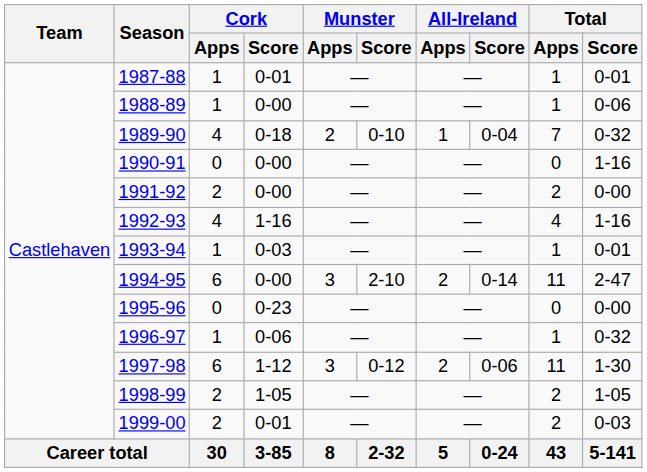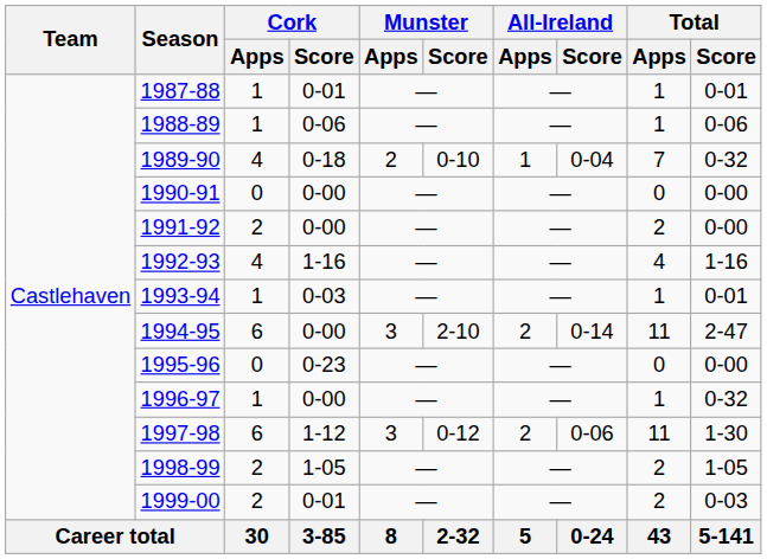 <table class="wikitable" style="text-align:center">
 <tr>
 <th rowspan="2">Team</th>
 <th rowspan="2">Season</th>
 <th colspan="2"><a href='#'>Cork</a></th>
 <th colspan="2"><a href='#'>Munster</a></th>
 <th colspan="2"><a href='#'>All-Ireland</a></th>
 <th colspan="2">Total</th>
 </tr>
 <tr>
 <th>Apps</th>
 <th>Score</th>
 <th>Apps</th>
 <th>Score</th>
 <th>Apps</th>
 <th>Score</th>
 <th>Apps</th>
 <th>Score</th>
 </tr>
 <tr>
 <td rowspan="13"><a href='#'>Castlehaven</a></td>
 <td><a href='#'>1987-88</a></td>
 <td>1</td>
 <td>0-01</td>
 <td colspan=2>—</td>
 <td colspan=2>—</td>
 <td>1</td>
 <td>0-01</td>
 </tr>
 <tr>
 <td><a href='#'>1988-89</a></td>
 <td>1</td>
-<td>0-00</td>
+<td>0-06</td>
 <td colspan=2>—</td>
 <td colspan=2>—</td>
 <td>1</td>
 <td>0-06</td>
 </tr>
 <tr>
 <td><a href='#'>1989-90</a></td>
 <td>4</td>
 <td>0-18</td>
 <td>2</td>
 <td>0-10</td>
 <td>1</td>
 <td>0-04</td>
 <td>7</td>
 <td>0-32</td>
 </tr>
 <tr>
 <td><a href='#'>1990-91</a></td>
 <td>0</td>
 <td>0-00</td>
 <td colspan=2>—</td>
 <td colspan=2>—</td>
 <td>0</td>
-<td>1-16</td>
+<td>0-00</td>
 </tr>
 <tr>
 <td><a href='#'>1991-92</a></td>
 <td>2</td>
 <td>0-00</td>
 <td colspan=2>—</td>
 <td colspan=2>—</td>
 <td>2</td>
 <td>0-00</td>
 </tr>
 <tr>
 <td><a href='#'>1992-93</a></td>
 <td>4</td>
 <td>1-16</td>
 <td colspan=2>—</td>
 <td colspan=2>—</td>
 <td>4</td>
 <td>1-16</td>
 </tr>
 <tr>
 <td><a href='#'>1993-94</a></td>
 <td>1</td>
 <td>0-03</td>
 <td colspan=2>—</td>
 <td colspan=2>—</td>
 <td>1</td>
 <td>0-01</td>
 </tr>
 <tr>
 <td><a href='#'>1994-95</a></td>
 <td>6</td>
 <td>0-00</td>
 <td>3</td>
 <td>2-10</td>
 <td>2</td>
 <td>0-14</td>
 <td>11</td>
 <td>2-47</td>
 </tr>
 <tr>
 <td><a href='#'>1995-96</a></td>
 <td>0</td>
 <td>0-23</td>
 <td colspan=2>—</td>
 <td colspan=2>—</td>
 <td>0</td>
 <td>0-00</td>
 </tr>
 <tr>
 <td><a href='#'>1996-97</a></td>
 <td>1</td>
-<td>0-06</td>
+<td>0-00</td>
 <td colspan=2>—</td>
 <td colspan=2>—</td>
 <td>1</td>
 <td>0-32</td>
 </tr>
 <tr>
 <td><a href='#'>1997-98</a></td>
 <td>6</td>
 <td>1-12</td>
 <td>3</td>
 <td>0-12</td>
 <td>2</td>
 <td>0-06</td>
 <td>11</td>
 <td>1-30</td>
 </tr>
 <tr>
 <td><a href='#'>1998-99</a></td>
 <td>2</td>
 <td>1-05</td>
 <td colspan=2>—</td>
 <td colspan=2>—</td>
 <td>2</td>
 <td>1-05</td>
 </tr>
 <tr>
 <td><a href='#'>1999-00</a></td>
 <td>2</td>
 <td>0-01</td>
 <td colspan=2>—</td>
 <td colspan=2>—</td>
 <td>2</td>
 <td>0-03</td>
 </tr>
 <tr>
 <th colspan="2">Career total</th>
 <th>30</th>
 <th>3-85</th>
 <th>8</th>
 <th>2-32</th>
 <th>5</th>
 <th>0-24</th>
 <th>43</th>
 <th>5-141</th>
 </tr>
 </table>
